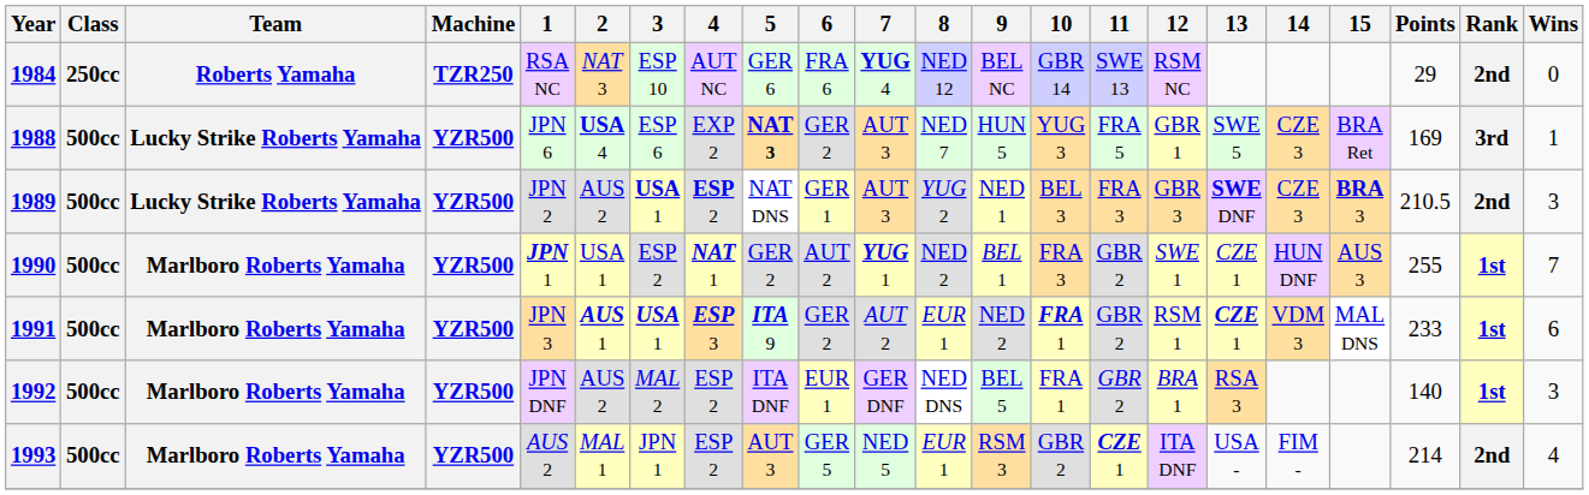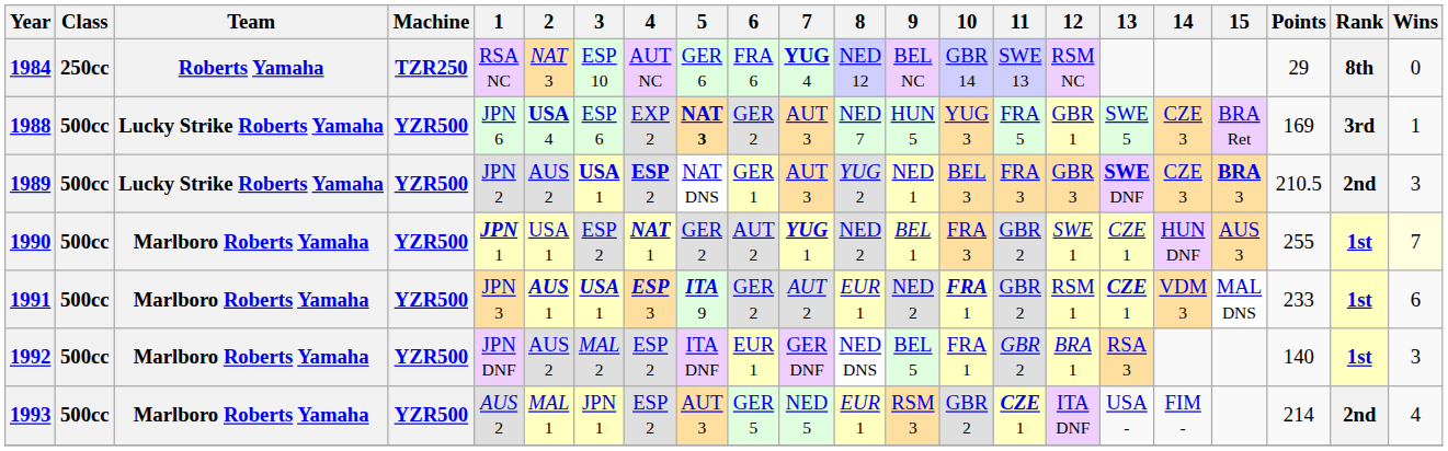 <table class="wikitable" style="text-align:center; font-size:95%">
 <tr>
 <th>Year</th>
 <th>Class</th>
 <th>Team</th>
 <th>Machine</th>
 <th>1</th>
 <th>2</th>
 <th>3</th>
 <th>4</th>
 <th>5</th>
 <th>6</th>
 <th>7</th>
 <th>8</th>
 <th>9</th>
 <th>10</th>
 <th>11</th>
 <th>12</th>
 <th>13</th>
 <th>14</th>
 <th>15</th>
 <th>Points</th>
 <th>Rank</th>
 <th>Wins</th>
 </tr>
 <tr>
 <th><a href='#'>1984</a></th>
 <th>250cc</th>
 <th><a href='#'>Roberts</a> <a href='#'>Yamaha</a></th>
 <th><a href='#'>TZR250</a></th>
 <td style = "background: #EFCFFF"><a href='#'>RSA</a><br><small>NC</small></td>
 <td style = "background: #FFDF9F"><em><a href='#'>NAT</a></em><br><small>3</small></td>
 <td style = "background: #DFFFDF"><a href='#'>ESP</a><br><small>10</small></td>
 <td style = "background: #EFCFFF"><a href='#'>AUT</a><br><small>NC</small></td>
 <td style = "background: #DFFFDF"><a href='#'>GER</a><br><small>6</small></td>
 <td style = "background: #DFFFDF"><a href='#'>FRA</a><br><small>6</small></td>
 <td style = "background: #DFFFDF"><strong><a href='#'>YUG</a></strong><br><small>4</small></td>
 <td style = "background: #CFCFFF"><a href='#'>NED</a><br><small>12</small></td>
 <td style = "background: #EFCFFF"><a href='#'>BEL</a><br><small>NC</small></td>
 <td style = "background: #CFCFFF"><a href='#'>GBR</a><br><small>14</small></td>
 <td style = "background: #CFCFFF"><a href='#'>SWE</a><br><small>13</small></td>
 <td style = "background: #EFCFFF"><a href='#'>RSM</a><br><small>NC</small></td>
 <td></td>
 <td></td>
 <td></td>
 <td>29</td>
-<th>2nd</th>
+<th>8th</th>
 <td>0</td>
 </tr>
 <tr>
 <th><a href='#'>1988</a></th>
 <th>500cc</th>
 <th>Lucky Strike <a href='#'>Roberts</a> <a href='#'>Yamaha</a></th>
 <th><a href='#'>YZR500</a></th>
 <td style = "background: #DFFFDF"><a href='#'>JPN</a><br><small>6</small></td>
 <td style = "background: #DFFFDF"><strong><a href='#'>USA</a></strong><br><small>4</small></td>
 <td style = "background: #DFFFDF"><a href='#'>ESP</a><br><small>6</small></td>
 <td style = "background: #DFDFDF"><a href='#'>EXP</a><br><small>2</small></td>
 <td style = "background: #FFDF9F"><strong><a href='#'>NAT</a><br><small>3</small></strong></td>
 <td style = "background: #DFDFDF"><a href='#'>GER</a><br><small>2</small></td>
 <td style = "background: #FFDF9F"><a href='#'>AUT</a><br><small>3</small></td>
 <td style = "background: #DFFFDF"><a href='#'>NED</a><br><small>7</small></td>
 <td style = "background: #DFFFDF"><a href='#'>HUN</a><br><small>5</small></td>
 <td style = "background: #FFDF9F"><a href='#'>YUG</a><br><small>3</small></td>
 <td style = "background: #DFFFDF"><a href='#'>FRA</a><br><small>5</small></td>
 <td style = "background: #FFFFBF"><a href='#'>GBR</a><br><small>1</small></td>
 <td style = "background: #DFFFDF"><a href='#'>SWE</a><br><small>5</small></td>
 <td style = "background: #FFDF9F"><a href='#'>CZE</a><br><small>3</small></td>
 <td style = "background: #EFCFFF"><a href='#'>BRA</a><br><small>Ret</small></td>
 <td>169</td>
 <th>3rd</th>
 <td>1</td>
 </tr>
 <tr>
 <th><a href='#'>1989</a></th>
 <th>500cc</th>
 <th>Lucky Strike <a href='#'>Roberts</a> <a href='#'>Yamaha</a></th>
 <th><a href='#'>YZR500</a></th>
 <td style = "background: #DFDFDF"><a href='#'>JPN</a><br><small>2</small></td>
 <td style = "background: #DFDFDF"><a href='#'>AUS</a><br><small>2</small></td>
 <td style = "background: #FFFFBF"><strong><a href='#'>USA</a></strong><br><small>1</small></td>
 <td style = "background: #DFDFDF"><strong><a href='#'>ESP</a></strong><br><small>2</small></td>
 <td style = "background: #ffffff"><a href='#'>NAT</a><br><small>DNS</small></td>
 <td style = "background: #FFFFBF"><a href='#'>GER</a><br><small>1</small></td>
 <td style = "background: #FFDF9F"><a href='#'>AUT</a><br><small>3</small></td>
 <td style = "background: #DFDFDF"><em><a href='#'>YUG</a></em><br><small>2</small></td>
 <td style = "background: #FFFFBF"><a href='#'>NED</a><br><small>1</small></td>
 <td style = "background: #FFDF9F"><a href='#'>BEL</a><br><small>3</small></td>
 <td style = "background: #FFDF9F"><a href='#'>FRA</a><br><small>3</small></td>
 <td style = "background: #FFDF9F"><a href='#'>GBR</a><br><small>3</small></td>
 <td style = "background: #EFCFFF"><strong><a href='#'>SWE</a></strong><br><small>DNF</small></td>
 <td style = "background: #FFDF9F"><a href='#'>CZE</a><br><small>3</small></td>
 <td style = "background: #FFDF9F"><strong><a href='#'>BRA</a></strong><br><small>3</small></td>
 <td>210.5</td>
 <th>2nd</th>
 <td>3</td>
 </tr>
 <tr>
 <th><a href='#'>1990</a></th>
 <th>500cc</th>
 <th>Marlboro <a href='#'>Roberts</a> <a href='#'>Yamaha</a></th>
 <th><a href='#'>YZR500</a></th>
 <td style = "background: #FFFFBF"><strong><em><a href='#'>JPN</a></em></strong><br><small>1</small></td>
 <td style = "background: #FFFFBF"><a href='#'>USA</a><br><small>1</small></td>
 <td style = "background: #DFDFDF"><a href='#'>ESP</a><br><small>2</small></td>
 <td style = "background: #FFFFBF"><strong><em><a href='#'>NAT</a></em></strong><br><small>1</small></td>
 <td style = "background: #DFDFDF"><a href='#'>GER</a><br><small>2</small></td>
 <td style = "background: #DFDFDF"><a href='#'>AUT</a><br><small>2</small></td>
 <td style = "background: #FFFFBF"><strong><em><a href='#'>YUG</a></em></strong><br><small>1</small></td>
 <td style = "background: #DFDFDF"><a href='#'>NED</a><br><small>2</small></td>
 <td style = "background: #FFFFBF"><em><a href='#'>BEL</a></em><br><small>1</small></td>
 <td style = "background: #FFDF9F"><a href='#'>FRA</a><br><small>3</small></td>
 <td style = "background: #DFDFDF"><a href='#'>GBR</a><br><small>2</small></td>
 <td style = "background: #FFFFBF"><em><a href='#'>SWE</a></em><br><small>1</small></td>
 <td style = "background: #FFFFBF"><em><a href='#'>CZE</a></em><br><small>1</small></td>
 <td style = "background: #EFCFFF"><a href='#'>HUN</a><br><small>DNF</small></td>
 <td style = "background: #FFDF9F"><a href='#'>AUS</a><br><small>3</small></td>
 <td>255</td>
 <th style="background:#ffffbf;"><a href='#'>1st</a></th>
-<td>7</td>
+<td style="background: lightyellow;">7</td>
 </tr>
 <tr>
 <th><a href='#'>1991</a></th>
 <th>500cc</th>
 <th>Marlboro <a href='#'>Roberts</a> <a href='#'>Yamaha</a></th>
 <th><a href='#'>YZR500</a></th>
 <td style = "background: #FFDF9F"><a href='#'>JPN</a><br><small>3</small></td>
 <td style = "background: #FFFFBF"><strong><em><a href='#'>AUS</a></em></strong><br><small>1</small></td>
 <td style = "background: #FFFFBF"><strong><em><a href='#'>USA</a></em></strong><br><small>1</small></td>
 <td style = "background: #FFDF9F"><strong><em><a href='#'>ESP</a></em></strong><br><small>3</small></td>
 <td style = "background: #DFFFDF"><strong><em><a href='#'>ITA</a></em></strong><br><small>9</small></td>
 <td style = "background: #DFDFDF"><a href='#'>GER</a><br><small>2</small></td>
 <td style = "background: #DFDFDF"><em><a href='#'>AUT</a></em><br><small>2</small></td>
 <td style = "background: #FFFFBF"><em><a href='#'>EUR</a></em><br><small>1</small></td>
 <td style = "background: #DFDFDF"><a href='#'>NED</a><br><small>2</small></td>
 <td style = "background: #FFFFBF"><strong><em><a href='#'>FRA</a></em></strong><br><small>1</small></td>
 <td style = "background: #DFDFDF"><a href='#'>GBR</a><br><small>2</small></td>
 <td style = "background: #FFFFBF"><a href='#'>RSM</a><br><small>1</small></td>
 <td style = "background: #FFFFBF"><strong><em><a href='#'>CZE</a></em></strong><br><small>1</small></td>
 <td style = "background: #FFDF9F"><a href='#'>VDM</a><br><small>3</small></td>
 <td style = "background: #ffffff"><a href='#'>MAL</a><br><small>DNS</small></td>
 <td>233</td>
 <th style="background:#ffffbf;"><a href='#'>1st</a></th>
 <td>6</td>
 </tr>
 <tr>
 <th><a href='#'>1992</a></th>
 <th>500cc</th>
 <th>Marlboro <a href='#'>Roberts</a> <a href='#'>Yamaha</a></th>
 <th><a href='#'>YZR500</a></th>
 <td style = "background: #EFCFFF"><a href='#'>JPN</a><br><small>DNF</small></td>
 <td style = "background: #DFDFDF"><a href='#'>AUS</a><br><small>2</small></td>
 <td style = "background: #DFDFDF"><em><a href='#'>MAL</a></em><br><small>2</small></td>
 <td style = "background: #DFDFDF"><a href='#'>ESP</a><br><small>2</small></td>
 <td style = "background: #EFCFFF"><a href='#'>ITA</a><br><small>DNF</small></td>
 <td style = "background: #FFFFBF"><a href='#'>EUR</a><br><small>1</small></td>
 <td style = "background: #EFCFFF"><a href='#'>GER</a><br><small>DNF</small></td>
 <td style = "background: #ffffff"><a href='#'>NED</a><br><small>DNS</small></td>
 <td style = "background: #DFFFDF"><a href='#'>BEL</a><br><small>5</small></td>
 <td style = "background: #FFFFBF"><a href='#'>FRA</a><br><small>1</small></td>
 <td style = "background: #DFDFDF"><em><a href='#'>GBR</a></em><br><small>2</small></td>
 <td style = "background: #FFFFBF"><em><a href='#'>BRA</a></em><br><small>1</small></td>
 <td style = "background: #FFDF9F"><a href='#'>RSA</a><br><small>3</small></td>
 <td></td>
 <td></td>
 <td>140</td>
 <th style="background:#ffffbf;"><a href='#'>1st</a></th>
 <td>3</td>
 </tr>
 <tr>
 <th><a href='#'>1993</a></th>
 <th>500cc</th>
 <th>Marlboro <a href='#'>Roberts</a> <a href='#'>Yamaha</a></th>
 <th><a href='#'>YZR500</a></th>
 <td style = "background: #DFDFDF"><em><a href='#'>AUS</a></em><br><small>2</small></td>
 <td style = "background: #FFFFBF"><em><a href='#'>MAL</a></em><br><small>1</small></td>
 <td style = "background: #FFFFBF"><a href='#'>JPN</a><br><small>1</small></td>
 <td style = "background: #DFDFDF"><a href='#'>ESP</a><br><small>2</small></td>
 <td style = "background: #FFDF9F"><a href='#'>AUT</a><br><small>3</small></td>
 <td style = "background: #DFFFDF"><a href='#'>GER</a><br><small>5</small></td>
 <td style = "background: #DFFFDF"><a href='#'>NED</a><br><small>5</small></td>
 <td style = "background: #FFFFBF"><em><a href='#'>EUR</a></em><br><small>1</small></td>
 <td style = "background: #FFDF9F"><a href='#'>RSM</a><br><small>3</small></td>
 <td style = "background: #DFDFDF"><a href='#'>GBR</a><br><small>2</small></td>
 <td style = "background: #FFFFBF"><strong><em><a href='#'>CZE</a></em></strong><br><small>1</small></td>
 <td style = "background: #EFCFFF"><a href='#'>ITA</a><br><small>DNF</small></td>
 <td><a href='#'>USA</a><br><small>-</small></td>
 <td><a href='#'>FIM</a><br><small>-</small></td>
 <td></td>
 <td>214</td>
 <th>2nd</th>
 <td>4</td>
 </tr>
 <tr>
 </tr>
 </table>
